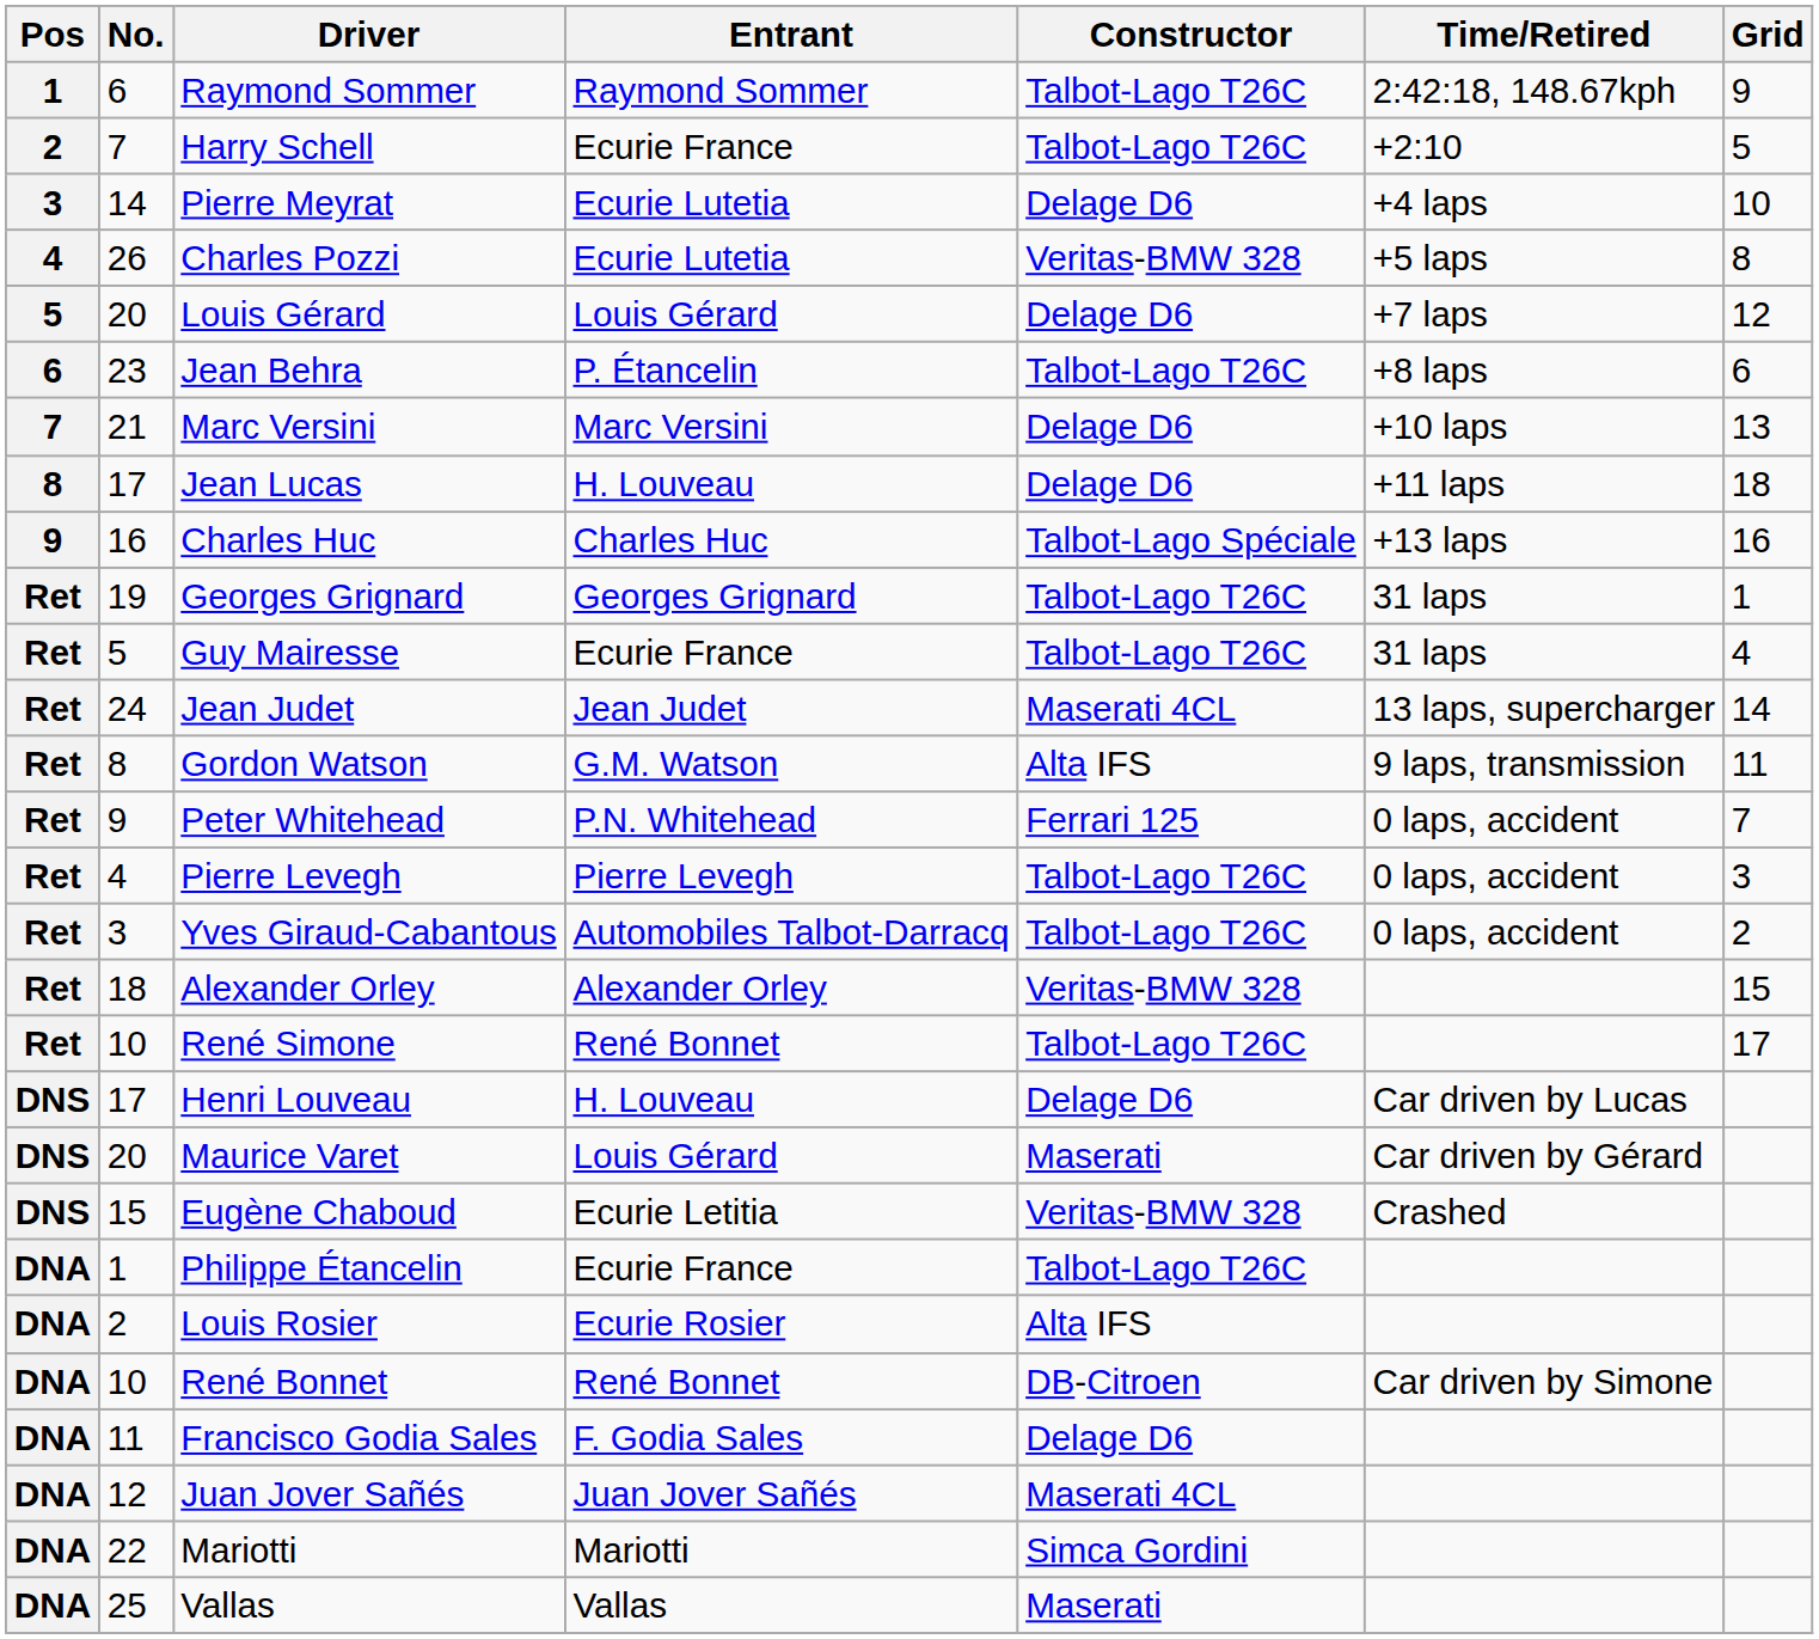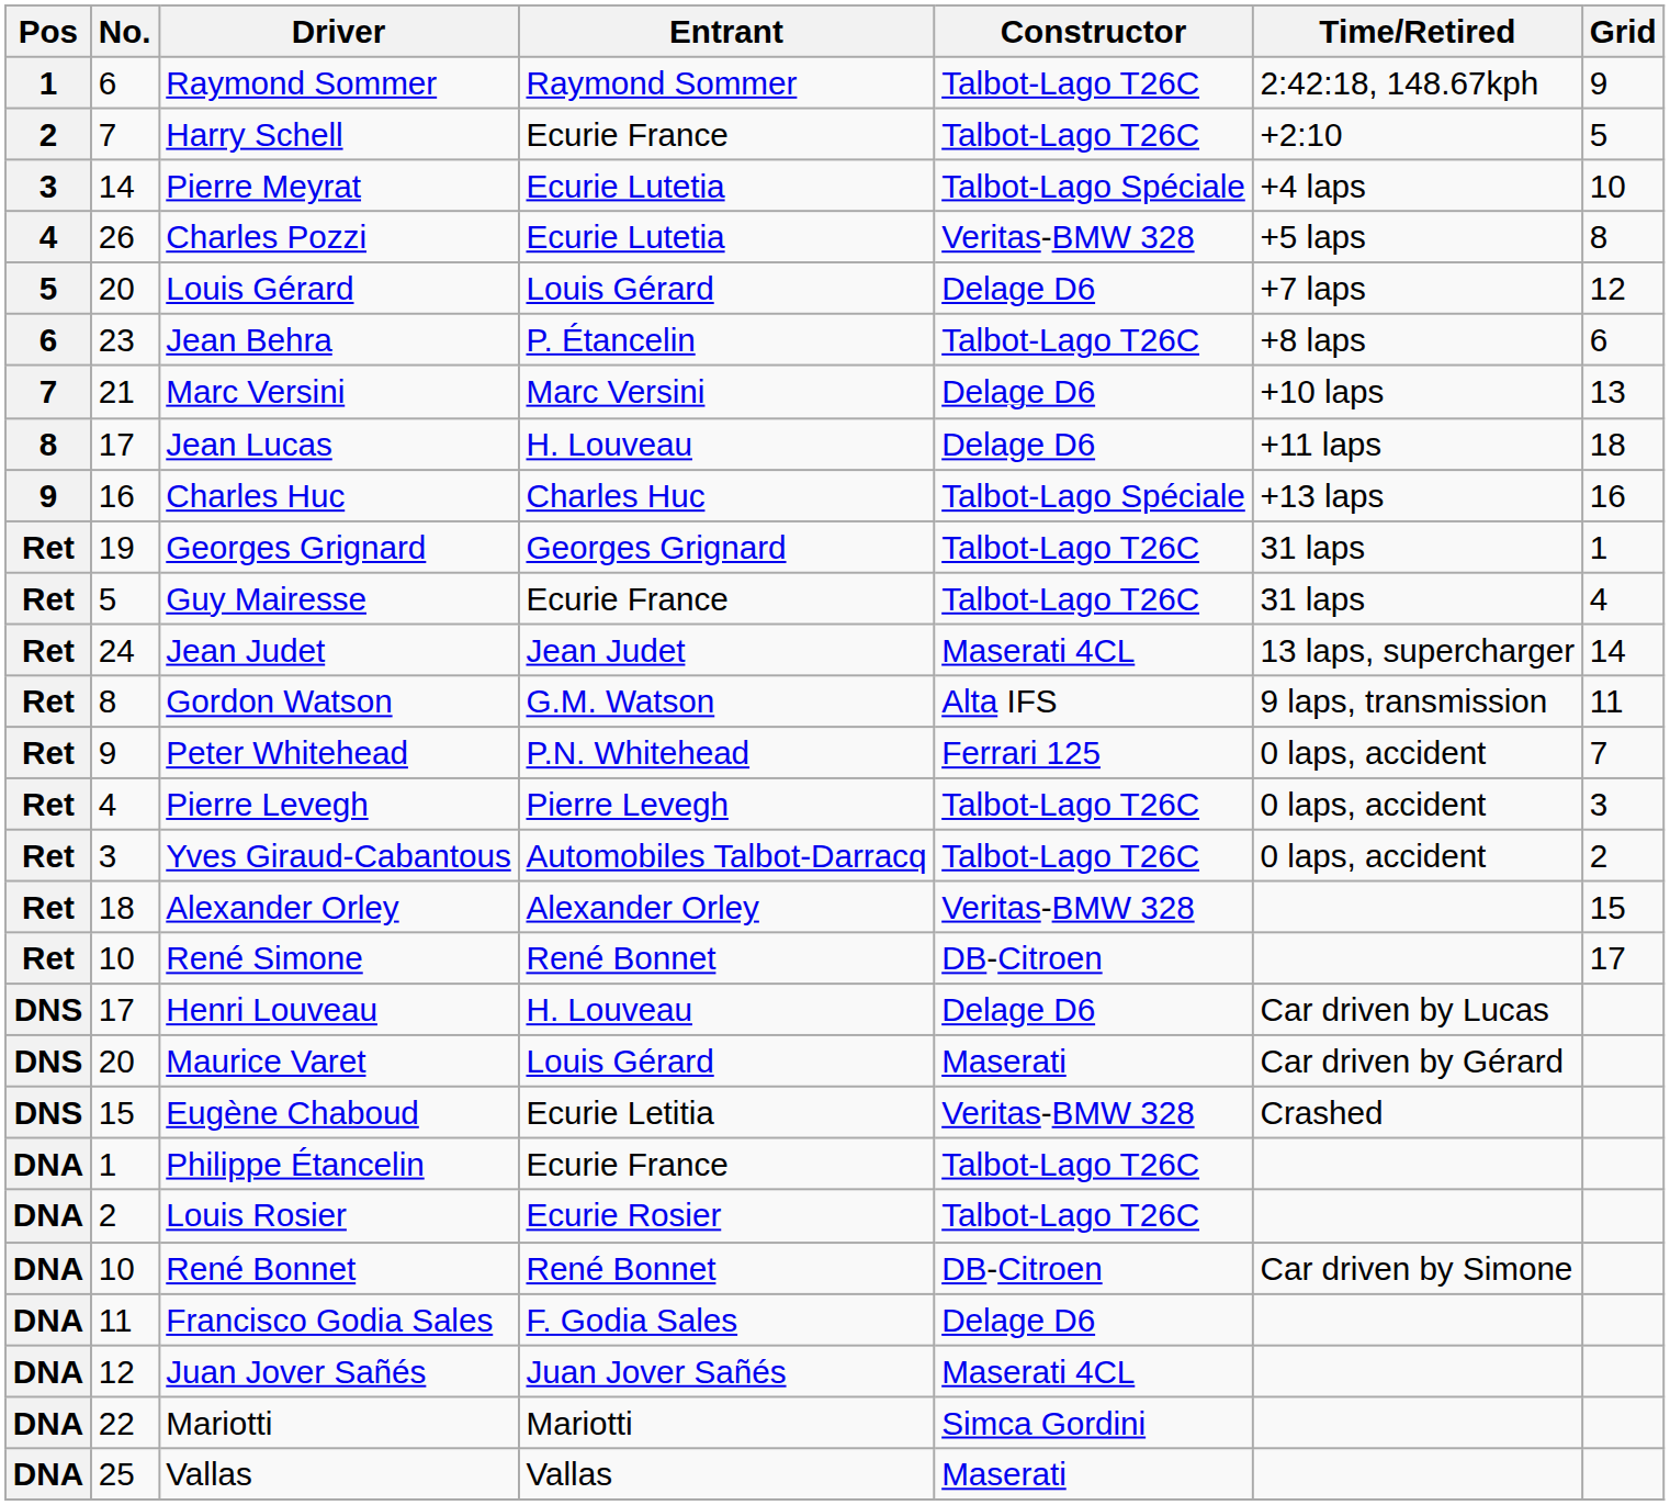 <table class="wikitable sortable" style="font-size: 95%;">
 <tr>
 <th>Pos</th>
 <th>No.</th>
 <th>Driver</th>
 <th>Entrant</th>
 <th>Constructor</th>
 <th>Time/Retired</th>
 <th>Grid</th>
 </tr>
 <tr>
 <th>1</th>
 <td>6</td>
 <td> <a href='#'>Raymond Sommer</a></td>
 <td><a href='#'>Raymond Sommer</a></td>
 <td><a href='#'>Talbot-Lago T26C</a></td>
 <td>2:42:18, 148.67kph</td>
 <td>9</td>
 </tr>
 <tr>
 <th>2</th>
 <td>7</td>
 <td> <a href='#'>Harry Schell</a></td>
 <td>Ecurie France</td>
 <td><a href='#'>Talbot-Lago T26C</a></td>
 <td>+2:10</td>
 <td>5</td>
 </tr>
 <tr>
 <th>3</th>
 <td>14</td>
 <td> <a href='#'>Pierre Meyrat</a></td>
 <td><a href='#'>Ecurie Lutetia</a></td>
-<td><a href='#'>Delage D6</a></td>
+<td><a href='#'>Talbot-Lago Spéciale</a></td>
 <td>+4 laps</td>
 <td>10</td>
 </tr>
 <tr>
 <th>4</th>
 <td>26</td>
 <td> <a href='#'>Charles Pozzi</a></td>
 <td><a href='#'>Ecurie Lutetia</a></td>
 <td><a href='#'>Veritas</a>-<a href='#'>BMW 328</a></td>
 <td>+5 laps</td>
 <td>8</td>
 </tr>
 <tr>
 <th>5</th>
 <td>20</td>
 <td> <a href='#'>Louis Gérard</a></td>
 <td><a href='#'>Louis Gérard</a></td>
 <td><a href='#'>Delage D6</a></td>
 <td>+7 laps</td>
 <td>12</td>
 </tr>
 <tr>
 <th>6</th>
 <td>23</td>
 <td> <a href='#'>Jean Behra</a></td>
 <td><a href='#'>P. Étancelin</a></td>
 <td><a href='#'>Talbot-Lago T26C</a></td>
 <td>+8 laps</td>
 <td>6</td>
 </tr>
 <tr>
 <th>7</th>
 <td>21</td>
 <td> <a href='#'>Marc Versini</a></td>
 <td><a href='#'>Marc Versini</a></td>
 <td><a href='#'>Delage D6</a></td>
 <td>+10 laps</td>
 <td>13</td>
 </tr>
 <tr>
 <th>8</th>
 <td>17</td>
 <td> <a href='#'>Jean Lucas</a></td>
 <td><a href='#'>H. Louveau</a></td>
 <td><a href='#'>Delage D6</a></td>
 <td>+11 laps</td>
 <td>18</td>
 </tr>
 <tr>
 <th>9</th>
 <td>16</td>
 <td> <a href='#'>Charles Huc</a></td>
 <td><a href='#'>Charles Huc</a></td>
 <td><a href='#'>Talbot-Lago Spéciale</a></td>
 <td>+13 laps</td>
 <td>16</td>
 </tr>
 <tr>
 <th>Ret</th>
 <td>19</td>
 <td> <a href='#'>Georges Grignard</a></td>
 <td><a href='#'>Georges Grignard</a></td>
 <td><a href='#'>Talbot-Lago T26C</a></td>
 <td>31 laps</td>
 <td>1</td>
 </tr>
 <tr>
 <th>Ret</th>
 <td>5</td>
 <td> <a href='#'>Guy Mairesse</a></td>
 <td>Ecurie France</td>
 <td><a href='#'>Talbot-Lago T26C</a></td>
 <td>31 laps</td>
 <td>4</td>
 </tr>
 <tr>
 <th>Ret</th>
 <td>24</td>
 <td> <a href='#'>Jean Judet</a></td>
 <td><a href='#'>Jean Judet</a></td>
 <td><a href='#'>Maserati 4CL</a></td>
 <td>13 laps, supercharger</td>
 <td>14</td>
 </tr>
 <tr>
 <th>Ret</th>
 <td>8</td>
 <td> <a href='#'>Gordon Watson</a></td>
 <td><a href='#'>G.M. Watson</a></td>
 <td><a href='#'>Alta</a> IFS</td>
 <td>9 laps, transmission</td>
 <td>11</td>
 </tr>
 <tr>
 <th>Ret</th>
 <td>9</td>
 <td> <a href='#'>Peter Whitehead</a></td>
 <td><a href='#'>P.N. Whitehead</a></td>
 <td><a href='#'>Ferrari 125</a></td>
 <td>0 laps, accident</td>
 <td>7</td>
 </tr>
 <tr>
 <th>Ret</th>
 <td>4</td>
 <td> <a href='#'>Pierre Levegh</a></td>
 <td><a href='#'>Pierre Levegh</a></td>
 <td><a href='#'>Talbot-Lago T26C</a></td>
 <td>0 laps, accident</td>
 <td>3</td>
 </tr>
 <tr>
 <th>Ret</th>
 <td>3</td>
 <td> <a href='#'>Yves Giraud-Cabantous</a></td>
 <td><a href='#'>Automobiles Talbot-Darracq</a></td>
 <td><a href='#'>Talbot-Lago T26C</a></td>
 <td>0 laps, accident</td>
 <td>2</td>
 </tr>
 <tr>
 <th>Ret</th>
 <td>18</td>
 <td> <a href='#'>Alexander Orley</a></td>
 <td><a href='#'>Alexander Orley</a></td>
 <td><a href='#'>Veritas</a>-<a href='#'>BMW 328</a></td>
 <td></td>
 <td>15</td>
 </tr>
 <tr>
 <th>Ret</th>
 <td>10</td>
 <td> <a href='#'>René Simone</a></td>
 <td><a href='#'>René Bonnet</a></td>
-<td><a href='#'>Talbot-Lago T26C</a></td>
+<td><a href='#'>DB</a>-<a href='#'>Citroen</a></td>
 <td></td>
 <td>17</td>
 </tr>
 <tr>
 <th>DNS</th>
 <td>17</td>
 <td> <a href='#'>Henri Louveau</a></td>
 <td><a href='#'>H. Louveau</a></td>
 <td><a href='#'>Delage D6</a></td>
 <td>Car driven by Lucas</td>
 <td></td>
 </tr>
 <tr>
 <th>DNS</th>
 <td>20</td>
 <td> <a href='#'>Maurice Varet</a></td>
 <td><a href='#'>Louis Gérard</a></td>
 <td><a href='#'>Maserati</a></td>
 <td>Car driven by Gérard</td>
 <td></td>
 </tr>
 <tr>
 <th>DNS</th>
 <td>15</td>
 <td> <a href='#'>Eugène Chaboud</a></td>
 <td>Ecurie Letitia</td>
 <td><a href='#'>Veritas</a>-<a href='#'>BMW 328</a></td>
 <td>Crashed</td>
 <td></td>
 </tr>
 <tr>
 <th>DNA</th>
 <td>1</td>
 <td> <a href='#'>Philippe Étancelin</a></td>
 <td>Ecurie France</td>
 <td><a href='#'>Talbot-Lago T26C</a></td>
 <td></td>
 <td></td>
 </tr>
 <tr>
 <th>DNA</th>
 <td>2</td>
 <td> <a href='#'>Louis Rosier</a></td>
 <td><a href='#'>Ecurie Rosier</a></td>
-<td><a href='#'>Alta</a> IFS</td>
+<td><a href='#'>Talbot-Lago T26C</a></td>
 <td></td>
 <td></td>
 </tr>
 <tr>
 <th>DNA</th>
 <td>10</td>
 <td> <a href='#'>René Bonnet</a></td>
 <td><a href='#'>René Bonnet</a></td>
 <td><a href='#'>DB</a>-<a href='#'>Citroen</a></td>
 <td>Car driven by Simone</td>
 <td></td>
 </tr>
 <tr>
 <th>DNA</th>
 <td>11</td>
 <td> <a href='#'>Francisco Godia Sales</a></td>
 <td><a href='#'>F. Godia Sales</a></td>
 <td><a href='#'>Delage D6</a></td>
 <td></td>
 <td></td>
 </tr>
 <tr>
 <th>DNA</th>
 <td>12</td>
 <td> <a href='#'>Juan Jover Sañés</a></td>
 <td><a href='#'>Juan Jover Sañés</a></td>
 <td><a href='#'>Maserati 4CL</a></td>
 <td></td>
 <td></td>
 </tr>
 <tr>
 <th>DNA</th>
 <td>22</td>
 <td> Mariotti</td>
 <td>Mariotti</td>
 <td><a href='#'>Simca Gordini</a></td>
 <td></td>
 <td></td>
 </tr>
 <tr>
 <th>DNA</th>
 <td>25</td>
 <td> Vallas</td>
 <td>Vallas</td>
 <td><a href='#'>Maserati</a></td>
 <td></td>
 <td></td>
 </tr>
 <tr>
 </tr>
 </table>
